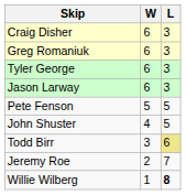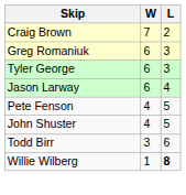 <table class="wikitable">
 <tr>
 <th width="180">Skip</th>
 <th width="20">W</th>
 <th width="20">L</th>
 </tr>
 <tr bgcolor="#ffffcc">
-<td> Craig Disher</td>
-<td>6</td>
-<td>3</td>
+<td> Craig Brown</td>
+<td>7</td>
+<td>2</td>
 </tr>
 <tr bgcolor="#ffffcc">
 <td> Greg Romaniuk</td>
 <td>6</td>
 <td>3</td>
 </tr>
 <tr bgcolor="#ccffcc">
 <td> Tyler George</td>
 <td>6</td>
 <td>3</td>
 </tr>
 <tr bgcolor="#ccffcc">
 <td> Jason Larway</td>
 <td>6</td>
-<td>3</td>
+<td>4</td>
 </tr>
 <tr>
 <td> Pete Fenson</td>
-<td>5</td>
+<td>4</td>
 <td>5</td>
 </tr>
 <tr>
 <td> John Shuster</td>
 <td>4</td>
 <td>5</td>
 </tr>
 <tr>
 <td> Todd Birr</td>
 <td>3</td>
-<td style="background: khaki;">6</td>
-</tr>
-<tr>
-<td> Jeremy Roe</td>
-<td>2</td>
-<td>7</td>
+<td>6</td>
 </tr>
 <tr>
 <td> Willie Wilberg</td>
 <td>1</td>
 <td><strong>8</strong></td>
 </tr>
 </table>
